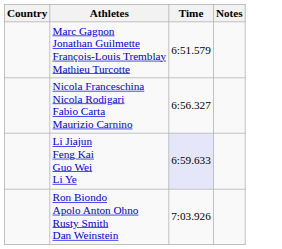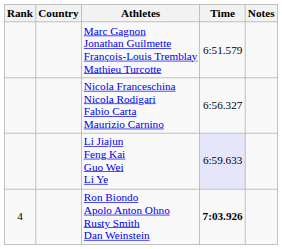 <table class="wikitable sortable" style="text-align:center">
 <tr>
+<th>Rank</th>
 <th>Country</th>
 <th>Athletes</th>
 <th>Time</th>
 <th>Notes</th>
 </tr>
 <tr>
+<td></td>
 <td align=left></td>
 <td align=left><a href='#'>Marc Gagnon</a> <br> <a href='#'>Jonathan Guilmette</a> <br> <a href='#'>François-Louis Tremblay</a> <br> <a href='#'>Mathieu Turcotte</a></td>
 <td>6:51.579</td>
 <td></td>
 </tr>
 <tr>
+<td></td>
 <td align=left></td>
 <td align=left><a href='#'>Nicola Franceschina</a> <br> <a href='#'>Nicola Rodigari</a> <br> <a href='#'>Fabio Carta</a> <br> <a href='#'>Maurizio Carnino</a></td>
 <td>6:56.327</td>
 <td></td>
 </tr>
 <tr>
+<td></td>
 <td align=left></td>
 <td align=left><a href='#'>Li Jiajun</a> <br> <a href='#'>Feng Kai</a> <br> <a href='#'>Guo Wei</a> <br> <a href='#'>Li Ye</a></td>
 <td style="background: lavender;">6:59.633</td>
 <td></td>
 </tr>
 <tr>
+<td>4</td>
 <td align=left></td>
 <td align=left><a href='#'>Ron Biondo</a> <br> <a href='#'>Apolo Anton Ohno</a> <br> <a href='#'>Rusty Smith</a> <br> <a href='#'>Dan Weinstein</a></td>
-<td>7:03.926</td>
+<td><strong>7:03.926</strong></td>
 <td></td>
 </tr>
 </table>
